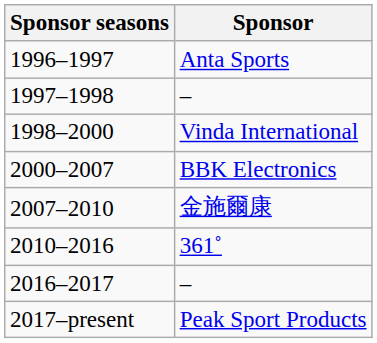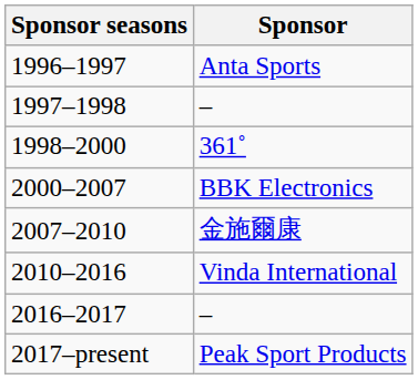 <table class="wikitable">
 <tr>
 <th>Sponsor seasons</th>
 <th>Sponsor</th>
 </tr>
 <tr>
 <td>1996–1997</td>
 <td><a href='#'>Anta Sports</a></td>
 </tr>
 <tr>
 <td>1997–1998</td>
 <td>–</td>
 </tr>
 <tr>
 <td>1998–2000</td>
-<td><a href='#'>Vinda International</a></td>
+<td><a href='#'>361˚</a></td>
 </tr>
 <tr>
 <td>2000–2007</td>
 <td><a href='#'>BBK Electronics</a></td>
 </tr>
 <tr>
 <td>2007–2010</td>
 <td><a href='#'>金施爾康</a></td>
 </tr>
 <tr>
 <td>2010–2016</td>
-<td><a href='#'>361˚</a></td>
+<td><a href='#'>Vinda International</a></td>
 </tr>
 <tr>
 <td>2016–2017</td>
 <td>–</td>
 </tr>
 <tr>
 <td>2017–present</td>
 <td><a href='#'>Peak Sport Products</a></td>
 </tr>
 </table>
